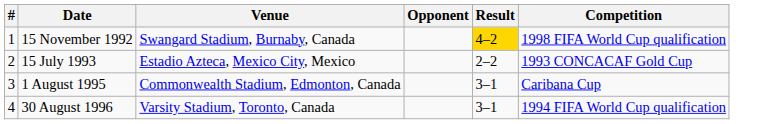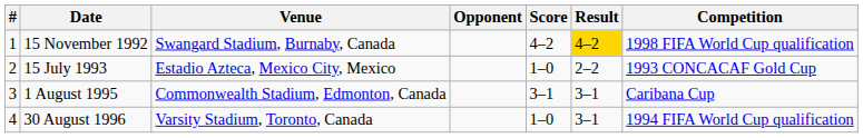 <table class="wikitable">
 <tr>
 <th>#</th>
 <th>Date</th>
 <th>Venue</th>
 <th>Opponent</th>
+<th>Score</th>
 <th>Result</th>
 <th>Competition</th>
 </tr>
 <tr>
 <td>1</td>
 <td>15 November 1992</td>
 <td><a href='#'>Swangard Stadium</a>, <a href='#'>Burnaby</a>, Canada</td>
 <td></td>
+<td>4–2</td>
 <td style="background: gold;">4–2</td>
 <td><a href='#'>1998 FIFA World Cup qualification</a></td>
 </tr>
 <tr>
 <td>2</td>
 <td>15 July 1993</td>
 <td><a href='#'>Estadio Azteca</a>, <a href='#'>Mexico City</a>, Mexico</td>
 <td></td>
+<td>1–0</td>
 <td>2–2</td>
 <td><a href='#'>1993 CONCACAF Gold Cup</a></td>
 </tr>
 <tr>
 <td>3</td>
 <td>1 August 1995</td>
 <td><a href='#'>Commonwealth Stadium</a>, <a href='#'>Edmonton</a>, Canada</td>
 <td></td>
 <td>3–1</td>
+<td>3–1</td>
 <td><a href='#'>Caribana Cup</a></td>
 </tr>
 <tr>
 <td>4</td>
 <td>30 August 1996</td>
 <td><a href='#'>Varsity Stadium</a>, <a href='#'>Toronto</a>, Canada</td>
 <td></td>
+<td>1–0</td>
 <td>3–1</td>
 <td><a href='#'>1994 FIFA World Cup qualification</a></td>
 </tr>
 </table>
